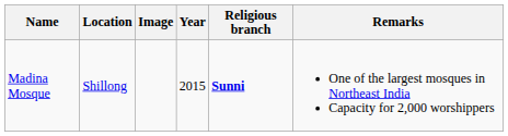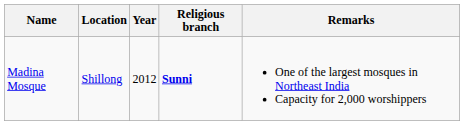 <table class="wikitable sortable">
 <tr>
 <th>Name</th>
 <th>Location</th>
-<th>Image</th>
 <th>Year</th>
 <th>Religious branch</th>
 <th>Remarks</th>
 </tr>
 <tr>
 <td><a href='#'>Madina Mosque</a></td>
 <td><a href='#'>Shillong</a></td>
-<td></td>
-<td>2015</td>
+<td>2012</td>
 <td><strong><a href='#'>Sunni</a></strong></td>
 <td><br><ul><li>One of the largest mosques in <a href='#'>Northeast India</a></li><li>Capacity for 2,000 worshippers</li></ul></td>
 </tr>
 </table>
